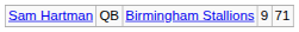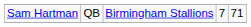 <table class="wikitable">
 <tr>
 </tr>
 <tr>
 <td><a href='#'>Sam Hartman</a></td>
 <td>QB</td>
 <td><a href='#'>Birmingham Stallions</a></td>
-<td>9</td>
+<td>7</td>
 <td>71</td>
 </tr>
 <tr>
 </tr>
 </table>
